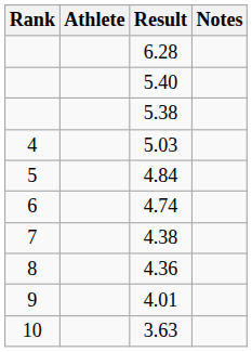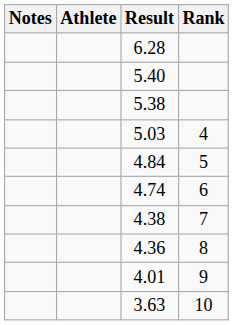 <table class="wikitable">
 <tr>
-<th>Rank</th>
+<th>Notes</th>
 <th>Athlete</th>
 <th>Result</th>
-<th>Notes</th>
+<th>Rank</th>
 </tr>
 <tr align=center>
 <td></td>
 <td align=left></td>
 <td>6.28</td>
 <td></td>
 </tr>
 <tr align=center>
 <td></td>
 <td align=left></td>
 <td>5.40</td>
 <td></td>
 </tr>
 <tr align=center>
 <td></td>
 <td align=left></td>
 <td>5.38</td>
 <td></td>
 </tr>
 <tr align=center>
-<td>4</td>
+<td></td>
 <td align=left></td>
 <td>5.03</td>
-<td></td>
+<td>4</td>
 </tr>
 <tr align=center>
-<td>5</td>
+<td></td>
 <td align=left></td>
 <td>4.84</td>
-<td></td>
+<td>5</td>
 </tr>
 <tr align=center>
-<td>6</td>
+<td></td>
 <td align=left></td>
 <td>4.74</td>
-<td></td>
+<td>6</td>
 </tr>
 <tr align=center>
-<td>7</td>
+<td></td>
 <td align=left></td>
 <td>4.38</td>
-<td></td>
+<td>7</td>
 </tr>
 <tr align=center>
-<td>8</td>
+<td></td>
 <td align=left></td>
 <td>4.36</td>
-<td></td>
+<td>8</td>
 </tr>
 <tr align=center>
-<td>9</td>
+<td></td>
 <td align=left></td>
 <td>4.01</td>
-<td></td>
+<td>9</td>
 </tr>
 <tr align=center>
-<td>10</td>
+<td></td>
 <td align=left></td>
 <td>3.63</td>
-<td></td>
+<td>10</td>
 </tr>
 </table>
